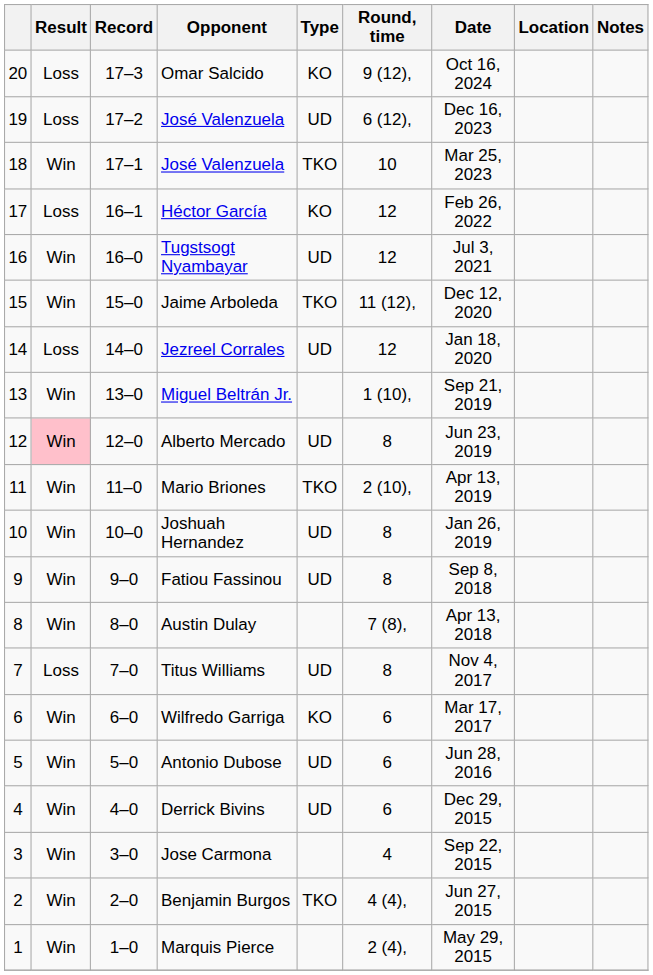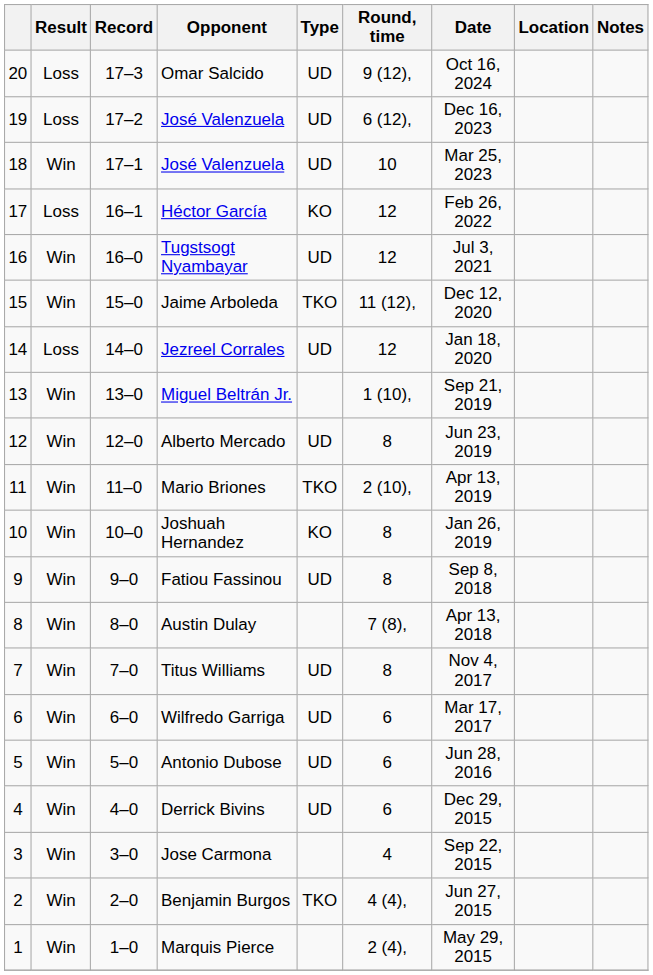 <table class="wikitable" style="text-align:center">
 <tr>
 <th></th>
 <th>Result</th>
 <th>Record</th>
 <th>Opponent</th>
 <th>Type</th>
 <th>Round, time</th>
 <th>Date</th>
 <th>Location</th>
 <th>Notes</th>
 </tr>
 <tr>
 <td>20</td>
 <td>Loss</td>
 <td>17–3</td>
 <td align=left>Omar Salcido</td>
-<td>KO</td>
+<td>UD</td>
 <td>9 (12), </td>
 <td>Oct 16, 2024</td>
 <td align=left></td>
 <td align=left></td>
 </tr>
 <tr>
 <td>19</td>
 <td>Loss</td>
 <td>17–2</td>
 <td align=left><a href='#'>José Valenzuela</a></td>
 <td>UD</td>
 <td>6 (12), </td>
 <td>Dec 16, 2023</td>
 <td align=left></td>
 <td align=left></td>
 </tr>
 <tr>
 <td>18</td>
 <td>Win</td>
 <td>17–1</td>
 <td align=left><a href='#'>José Valenzuela</a></td>
-<td>TKO</td>
+<td>UD</td>
 <td>10</td>
 <td>Mar 25, 2023</td>
 <td align=left></td>
 <td align=left></td>
 </tr>
 <tr>
 <td>17</td>
 <td>Loss</td>
 <td>16–1</td>
 <td align=left><a href='#'>Héctor García</a></td>
 <td>KO</td>
 <td>12</td>
 <td>Feb 26, 2022</td>
 <td align=left></td>
 <td align=left></td>
 </tr>
 <tr>
 <td>16</td>
 <td>Win</td>
 <td>16–0</td>
 <td align=left><a href='#'>Tugstsogt Nyambayar</a></td>
 <td>UD</td>
 <td>12</td>
 <td>Jul 3, 2021</td>
 <td align=left></td>
 <td align=left></td>
 </tr>
 <tr>
 <td>15</td>
 <td>Win</td>
 <td>15–0</td>
 <td align=left>Jaime Arboleda</td>
 <td>TKO</td>
 <td>11 (12), </td>
 <td>Dec 12, 2020</td>
 <td align=left></td>
 <td align=left></td>
 </tr>
 <tr>
 <td>14</td>
 <td>Loss</td>
 <td>14–0</td>
 <td align=left><a href='#'>Jezreel Corrales</a></td>
 <td>UD</td>
 <td>12</td>
 <td>Jan 18, 2020</td>
 <td align=left></td>
 <td align=left></td>
 </tr>
 <tr>
 <td>13</td>
 <td>Win</td>
 <td>13–0</td>
 <td align=left><a href='#'>Miguel Beltrán Jr.</a></td>
 <td></td>
 <td>1 (10), </td>
 <td>Sep 21, 2019</td>
 <td align=left></td>
 <td align=left></td>
 </tr>
 <tr>
 <td>12</td>
-<td style="background: pink;">Win</td>
+<td>Win</td>
 <td>12–0</td>
 <td align=left>Alberto Mercado</td>
 <td>UD</td>
 <td>8</td>
 <td>Jun 23, 2019</td>
 <td align=left></td>
 <td></td>
 </tr>
 <tr>
 <td>11</td>
 <td>Win</td>
 <td>11–0</td>
 <td align=left>Mario Briones</td>
 <td>TKO</td>
 <td>2 (10), </td>
 <td>Apr 13, 2019</td>
 <td align=left></td>
 <td></td>
 </tr>
 <tr>
 <td>10</td>
 <td>Win</td>
 <td>10–0</td>
 <td align=left>Joshuah Hernandez</td>
-<td>UD</td>
+<td>KO</td>
 <td>8</td>
 <td>Jan 26, 2019</td>
 <td align=left></td>
 <td></td>
 </tr>
 <tr>
 <td>9</td>
 <td>Win</td>
 <td>9–0</td>
 <td align=left>Fatiou Fassinou</td>
 <td>UD</td>
 <td>8</td>
 <td>Sep 8, 2018</td>
 <td align=left></td>
 <td></td>
 </tr>
 <tr>
 <td>8</td>
 <td>Win</td>
 <td>8–0</td>
 <td align=left>Austin Dulay</td>
 <td></td>
 <td>7 (8), </td>
 <td>Apr 13, 2018</td>
 <td align=left></td>
 <td></td>
 </tr>
 <tr>
 <td>7</td>
-<td>Loss</td>
+<td>Win</td>
 <td>7–0</td>
 <td align=left>Titus Williams</td>
 <td>UD</td>
 <td>8</td>
 <td>Nov 4, 2017</td>
 <td align=left></td>
 <td></td>
 </tr>
 <tr>
 <td>6</td>
 <td>Win</td>
 <td>6–0</td>
 <td align=left>Wilfredo Garriga</td>
-<td>KO</td>
+<td>UD</td>
 <td>6</td>
 <td>Mar 17, 2017</td>
 <td align=left></td>
 <td></td>
 </tr>
 <tr>
 <td>5</td>
 <td>Win</td>
 <td>5–0</td>
 <td align=left>Antonio Dubose</td>
 <td>UD</td>
 <td>6</td>
 <td>Jun 28, 2016</td>
 <td align=left></td>
 <td></td>
 </tr>
 <tr>
 <td>4</td>
 <td>Win</td>
 <td>4–0</td>
 <td align=left>Derrick Bivins</td>
 <td>UD</td>
 <td>6</td>
 <td>Dec 29, 2015</td>
 <td align=left></td>
 <td></td>
 </tr>
 <tr>
 <td>3</td>
 <td>Win</td>
 <td>3–0</td>
 <td align=left>Jose Carmona</td>
 <td></td>
 <td>4</td>
 <td>Sep 22, 2015</td>
 <td align=left></td>
 <td></td>
 </tr>
 <tr>
 <td>2</td>
 <td>Win</td>
 <td>2–0</td>
 <td align=left>Benjamin Burgos</td>
 <td>TKO</td>
 <td>4 (4), </td>
 <td>Jun 27, 2015</td>
 <td align=left></td>
 <td></td>
 </tr>
 <tr>
 <td>1</td>
 <td>Win</td>
 <td>1–0</td>
 <td align=left>Marquis Pierce</td>
 <td></td>
 <td>2 (4), </td>
 <td>May 29, 2015</td>
 <td align=left></td>
 <td></td>
 </tr>
 <tr>
 </tr>
 </table>
